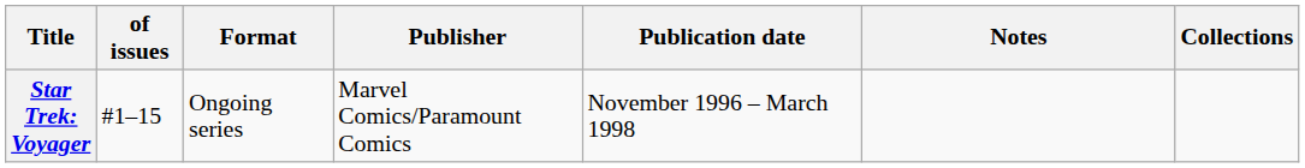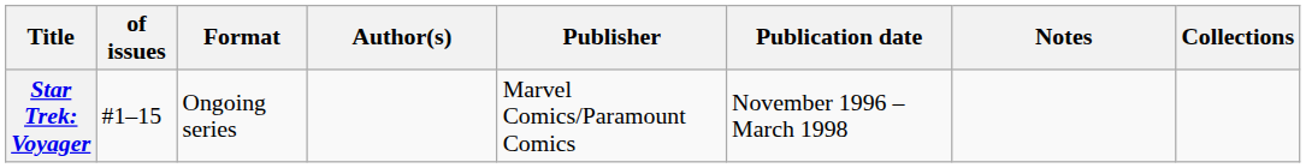 <table class="wikitable">
 <tr>
 <th>Title</th>
 <th style="width:40pt"> of issues</th>
 <th style="width:75pt">Format</th>
+<th style="width:125pt">Author(s)</th>
 <th style="width:125pt">Publisher</th>
 <th style="width:150pt">Publication date</th>
 <th style="width:175pt">Notes</th>
 <th>Collections</th>
 </tr>
 <tr>
 <th><em><a href='#'>Star Trek: Voyager</a></em></th>
 <td>#1–15</td>
 <td>Ongoing series</td>
+<td></td>
 <td>Marvel Comics/Paramount Comics</td>
 <td>November 1996 – March 1998</td>
 <td></td>
 <td></td>
 </tr>
 </table>
